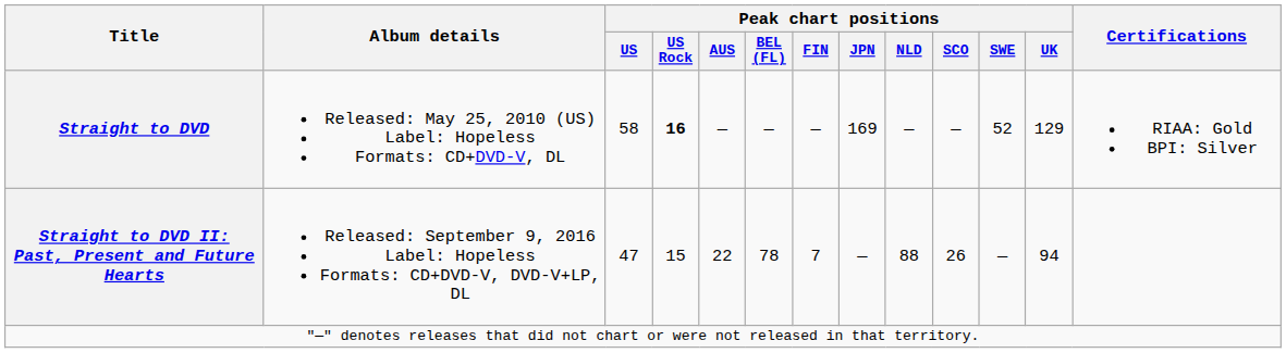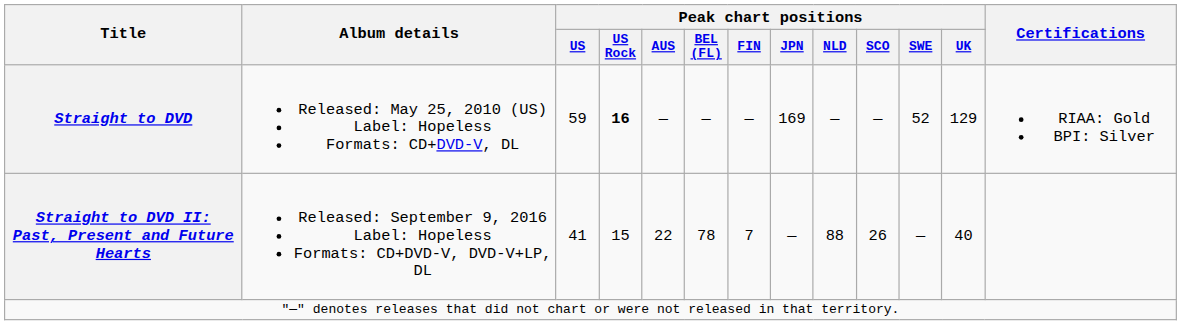 <table class="wikitable plainrowheaders" style="text-align:center;">
 <tr>
 <th scope="col" rowspan="2" style="width:15em;">Title</th>
 <th scope="col" rowspan="2" style="width:20em;">Album details</th>
 <th scope="col" colspan="10">Peak chart positions</th>
 <th scope="col" rowspan="2" style="width:12em;"><a href='#'>Certifications</a></th>
 </tr>
 <tr>
 <th scope="col" style="width:2.8em;font-size:85%;"><a href='#'>US</a><br></th>
 <th scope="col" style="width:2.8em;font-size:85%;"><a href='#'>US<br>Rock</a><br></th>
 <th scope="col" style="width:2.8em;font-size:85%;"><a href='#'>AUS</a><br></th>
 <th scope="col" style="width:2.8em;font-size:85%;"><a href='#'>BEL<br>(FL)</a><br></th>
 <th scope="col" style="width:2.8em;font-size:85%;"><a href='#'>FIN</a><br></th>
 <th scope="col" style="width:2.8em;font-size:85%;"><a href='#'>JPN</a><br></th>
 <th scope="col" style="width:2.8em;font-size:85%;"><a href='#'>NLD</a><br></th>
 <th scope="col" style="width:2.8em;font-size:85%;"><a href='#'>SCO</a><br></th>
 <th scope="col" style="width:2.8em;font-size:85%;"><a href='#'>SWE</a><br></th>
 <th scope="col" style="width:2.8em;font-size:85%;"><a href='#'>UK</a><br></th>
 </tr>
 <tr>
 <th scope="row"><em><a href='#'>Straight to DVD</a></em></th>
 <td><br><ul><li>Released: May 25, 2010 <span>(US)</span></li><li>Label: Hopeless</li><li>Formats: CD+<a href='#'>DVD-V</a>, DL</li></ul></td>
-<td>58</td>
+<td>59</td>
 <td><strong>16</strong></td>
 <td>—</td>
 <td>—</td>
 <td>—</td>
 <td>169</td>
 <td>—</td>
 <td>—</td>
 <td>52</td>
 <td>129</td>
 <td><br><ul><li>RIAA: Gold</li><li>BPI: Silver</li></ul></td>
 </tr>
 <tr>
 <th scope="row"><em><a href='#'>Straight to DVD II: Past, Present and Future Hearts</a></em></th>
 <td><br><ul><li>Released: September 9, 2016</li><li>Label: Hopeless</li><li>Formats: CD+DVD-V, DVD-V+LP, DL</li></ul></td>
-<td>47</td>
+<td>41</td>
 <td>15</td>
 <td>22</td>
 <td>78</td>
 <td>7</td>
 <td>—</td>
 <td>88</td>
 <td>26</td>
 <td>—</td>
-<td>94</td>
+<td>40</td>
 <td></td>
 </tr>
 <tr>
 <td colspan="15" style="font-size:85%">"—" denotes releases that did not chart or were not released in that territory.</td>
 </tr>
 </table>
